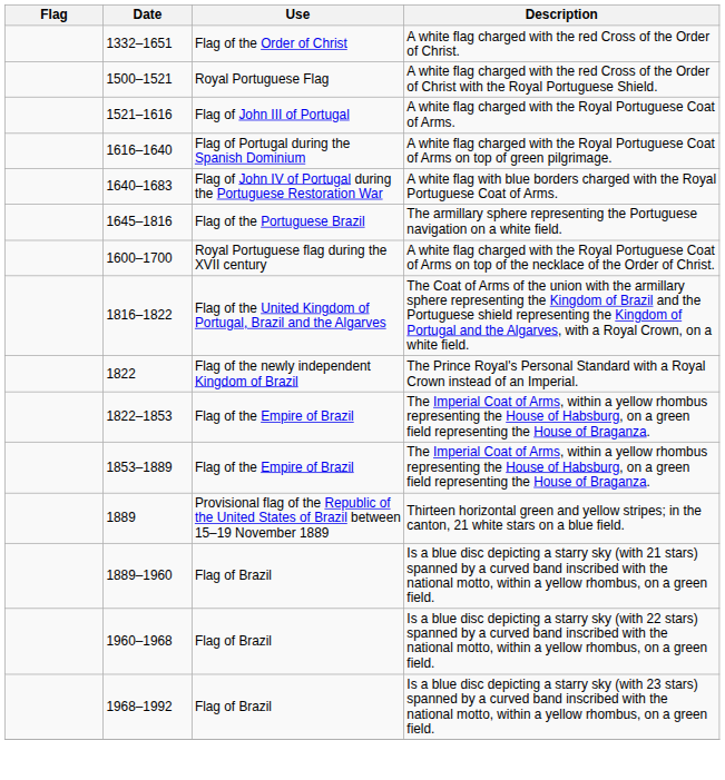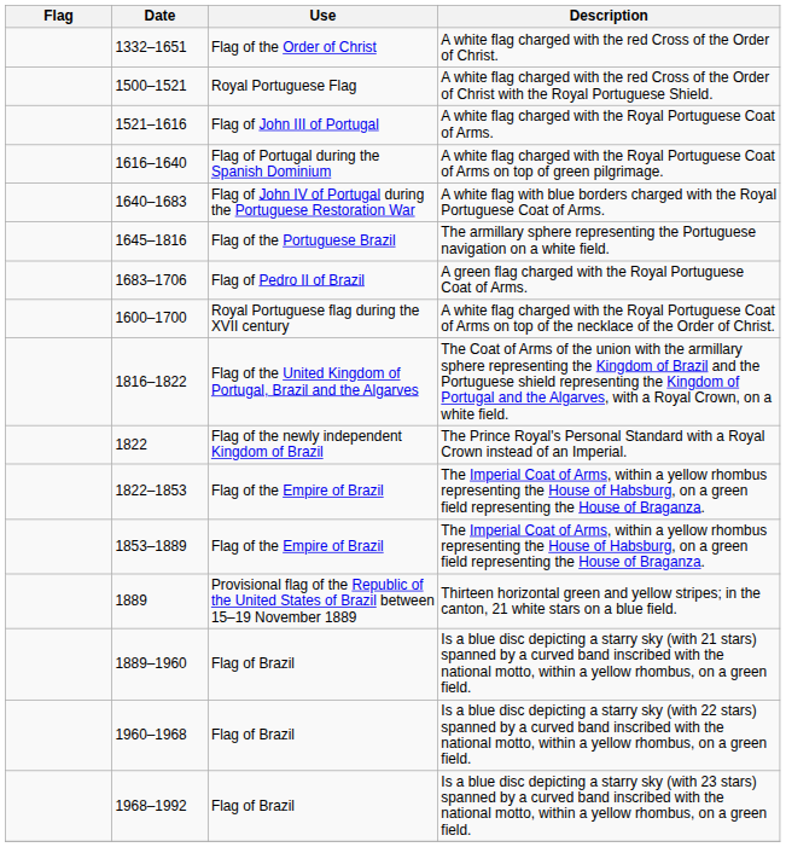 <table class="wikitable" style="background: #f9f9f9">
 <tr>
 <th width="112">Flag</th>
 <th width="100">Date</th>
 <th width="250">Use</th>
 <th>Description</th>
 </tr>
 <tr>
 <td></td>
 <td>1332–1651</td>
 <td>Flag of the <a href='#'>Order of Christ</a></td>
 <td>A white flag charged with the red Cross of the Order of Christ.</td>
 </tr>
 <tr>
 <td></td>
 <td>1500–1521</td>
 <td>Royal Portuguese Flag</td>
 <td>A white flag charged with the red Cross of the Order of Christ with the Royal Portuguese Shield.</td>
 </tr>
 <tr>
 <td></td>
 <td>1521–1616</td>
 <td>Flag of <a href='#'>John III of Portugal</a></td>
 <td>A white flag charged with the Royal Portuguese Coat of Arms.</td>
 </tr>
 <tr>
 <td></td>
 <td>1616–1640</td>
 <td>Flag of Portugal during the <a href='#'>Spanish Dominium</a></td>
 <td>A white flag charged with the Royal Portuguese Coat of Arms on top of green pilgrimage.</td>
 </tr>
 <tr>
 <td></td>
 <td>1640–1683</td>
 <td>Flag of <a href='#'>John IV of Portugal</a> during the <a href='#'>Portuguese Restoration War</a></td>
 <td>A white flag with blue borders charged with the Royal Portuguese Coat of Arms.</td>
 </tr>
 <tr>
 <td></td>
 <td>1645–1816</td>
 <td>Flag of the <a href='#'>Portuguese Brazil</a></td>
 <td>The armillary sphere representing the Portuguese navigation on a white field.</td>
+</tr>
+<tr>
+<td></td>
+<td>1683–1706</td>
+<td>Flag of <a href='#'>Pedro II of Brazil</a></td>
+<td>A green flag charged with the Royal Portuguese Coat of Arms.</td>
 </tr>
 <tr>
 <td></td>
 <td>1600–1700</td>
 <td>Royal Portuguese flag during the XVII century</td>
 <td>A white flag charged with the Royal Portuguese Coat of Arms on top of the necklace of the Order of Christ.</td>
 </tr>
 <tr>
 <td></td>
 <td>1816–1822</td>
 <td>Flag of the <a href='#'>United Kingdom of Portugal, Brazil and the Algarves</a></td>
 <td>The Coat of Arms of the union with the armillary sphere representing the <a href='#'>Kingdom of Brazil</a> and the Portuguese shield representing the <a href='#'>Kingdom of Portugal and the Algarves</a>, with a Royal Crown, on a white field.</td>
 </tr>
 <tr>
 <td></td>
 <td>1822</td>
 <td>Flag of the newly independent <a href='#'>Kingdom of Brazil</a></td>
 <td>The Prince Royal's Personal Standard with a Royal Crown instead of an Imperial.</td>
 </tr>
 <tr>
 <td></td>
 <td>1822–1853</td>
 <td>Flag of the <a href='#'>Empire of Brazil</a></td>
 <td>The <a href='#'>Imperial Coat of Arms</a>, within a yellow rhombus representing the <a href='#'>House of Habsburg</a>, on a green field representing the <a href='#'>House of Braganza</a>.</td>
 </tr>
 <tr>
 <td></td>
 <td>1853–1889</td>
 <td>Flag of the <a href='#'>Empire of Brazil</a></td>
 <td>The <a href='#'>Imperial Coat of Arms</a>, within a yellow rhombus representing the <a href='#'>House of Habsburg</a>, on a green field representing the <a href='#'>House of Braganza</a>.</td>
 </tr>
 <tr>
 <td></td>
 <td>1889</td>
 <td>Provisional flag of the <a href='#'>Republic of the United States of Brazil</a> between 15–19 November 1889</td>
 <td>Thirteen horizontal green and yellow stripes; in the canton, 21 white stars on a blue field.</td>
 </tr>
 <tr>
 <td></td>
 <td>1889–1960</td>
 <td>Flag of Brazil</td>
 <td>Is a blue disc depicting a starry sky (with 21 stars) spanned by a curved band inscribed with the national motto, within a yellow rhombus, on a green field.</td>
 </tr>
 <tr>
 <td></td>
 <td>1960–1968</td>
 <td>Flag of Brazil</td>
 <td>Is a blue disc depicting a starry sky (with 22 stars) spanned by a curved band inscribed with the national motto, within a yellow rhombus, on a green field.</td>
 </tr>
 <tr>
 <td></td>
 <td>1968–1992</td>
 <td>Flag of Brazil</td>
 <td>Is a blue disc depicting a starry sky (with 23 stars) spanned by a curved band inscribed with the national motto, within a yellow rhombus, on a green field.</td>
 </tr>
 <tr>
 </tr>
 </table>
